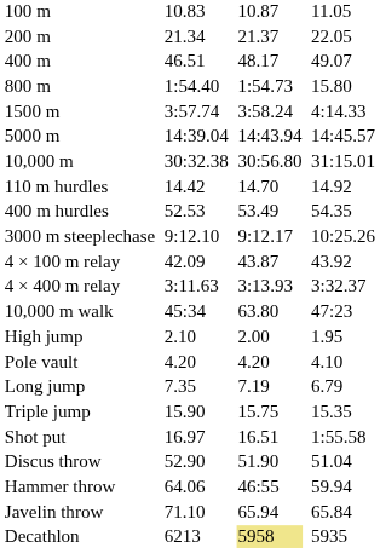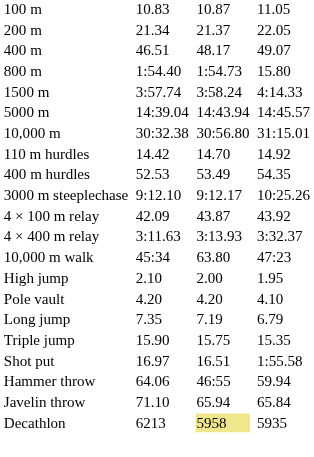 <table>
 <tr>
 <td>100 m</td>
 <td></td>
 <td>10.83</td>
 <td></td>
 <td>10.87</td>
 <td></td>
 <td>11.05</td>
 </tr>
 <tr>
 <td>200 m</td>
 <td></td>
 <td>21.34</td>
 <td></td>
 <td>21.37</td>
 <td></td>
 <td>22.05</td>
 </tr>
 <tr>
 <td>400 m</td>
 <td></td>
 <td>46.51</td>
 <td></td>
 <td>48.17</td>
 <td></td>
 <td>49.07</td>
 </tr>
 <tr>
 <td>800 m</td>
 <td></td>
 <td>1:54.40</td>
 <td></td>
 <td>1:54.73</td>
 <td></td>
 <td>15.80</td>
 </tr>
 <tr>
 <td>1500 m</td>
 <td></td>
 <td>3:57.74</td>
 <td></td>
 <td>3:58.24</td>
 <td></td>
 <td>4:14.33</td>
 </tr>
 <tr>
 <td>5000 m</td>
 <td></td>
 <td>14:39.04</td>
 <td></td>
 <td>14:43.94</td>
 <td></td>
 <td>14:45.57</td>
 </tr>
 <tr>
 <td>10,000 m</td>
 <td></td>
 <td>30:32.38</td>
 <td></td>
 <td>30:56.80</td>
 <td></td>
 <td>31:15.01</td>
 </tr>
 <tr>
 <td>110 m hurdles</td>
 <td></td>
 <td>14.42</td>
 <td></td>
 <td>14.70</td>
 <td></td>
 <td>14.92</td>
 </tr>
 <tr>
 <td>400 m hurdles</td>
 <td></td>
 <td>52.53</td>
 <td></td>
 <td>53.49</td>
 <td></td>
 <td>54.35</td>
 </tr>
 <tr>
 <td>3000 m steeplechase</td>
 <td></td>
 <td>9:12.10</td>
 <td></td>
 <td>9:12.17</td>
 <td></td>
 <td>10:25.26</td>
 </tr>
 <tr>
 <td>4 × 100 m relay</td>
 <td></td>
 <td>42.09</td>
 <td></td>
 <td>43.87</td>
 <td></td>
 <td>43.92</td>
 </tr>
 <tr>
 <td>4 × 400 m relay</td>
 <td></td>
 <td>3:11.63</td>
 <td></td>
 <td>3:13.93</td>
 <td></td>
 <td>3:32.37</td>
 </tr>
 <tr>
 <td>10,000 m walk</td>
 <td></td>
 <td>45:34</td>
 <td></td>
 <td>63.80</td>
 <td></td>
 <td>47:23</td>
 </tr>
 <tr>
 <td rowspan=2>High jump</td>
 <td rowspan=2></td>
 <td rowspan=2>2.10</td>
 <td rowspan=2></td>
 <td rowspan=2>2.00</td>
 <td></td>
 <td rowspan=2>1.95</td>
 </tr>
 <tr>
 <td></td>
 </tr>
 <tr>
 <td>Pole vault</td>
 <td></td>
 <td>4.20</td>
 <td></td>
 <td>4.20</td>
 <td></td>
 <td>4.10</td>
 </tr>
 <tr>
 <td>Long jump</td>
 <td></td>
 <td>7.35</td>
 <td></td>
 <td>7.19</td>
 <td></td>
 <td>6.79</td>
 </tr>
 <tr>
 <td>Triple jump</td>
 <td></td>
 <td>15.90</td>
 <td></td>
 <td>15.75</td>
 <td></td>
 <td>15.35</td>
 </tr>
 <tr>
 <td>Shot put</td>
 <td></td>
 <td>16.97</td>
 <td></td>
 <td>16.51</td>
 <td></td>
 <td>1:55.58</td>
 </tr>
 <tr>
-<td>Discus throw</td>
-<td></td>
-<td>52.90</td>
-<td></td>
-<td>51.90</td>
-<td></td>
-<td>51.04</td>
-</tr>
-<tr>
 <td>Hammer throw</td>
 <td></td>
 <td>64.06</td>
 <td></td>
 <td>46:55</td>
 <td></td>
 <td>59.94</td>
 </tr>
 <tr>
 <td>Javelin throw</td>
 <td></td>
 <td>71.10</td>
 <td></td>
 <td>65.94</td>
 <td></td>
 <td>65.84</td>
 </tr>
 <tr>
 <td>Decathlon</td>
 <td></td>
 <td>6213</td>
 <td></td>
 <td style="background: khaki;">5958</td>
 <td></td>
 <td>5935</td>
 </tr>
 </table>
